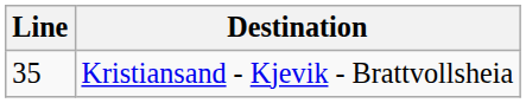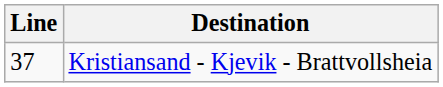 <table class="wikitable">
 <tr>
 <th>Line</th>
 <th>Destination</th>
 </tr>
 <tr>
-<td>35</td>
+<td>37</td>
 <td><a href='#'>Kristiansand</a> - <a href='#'>Kjevik</a> - Brattvollsheia</td>
 </tr>
 </table>
